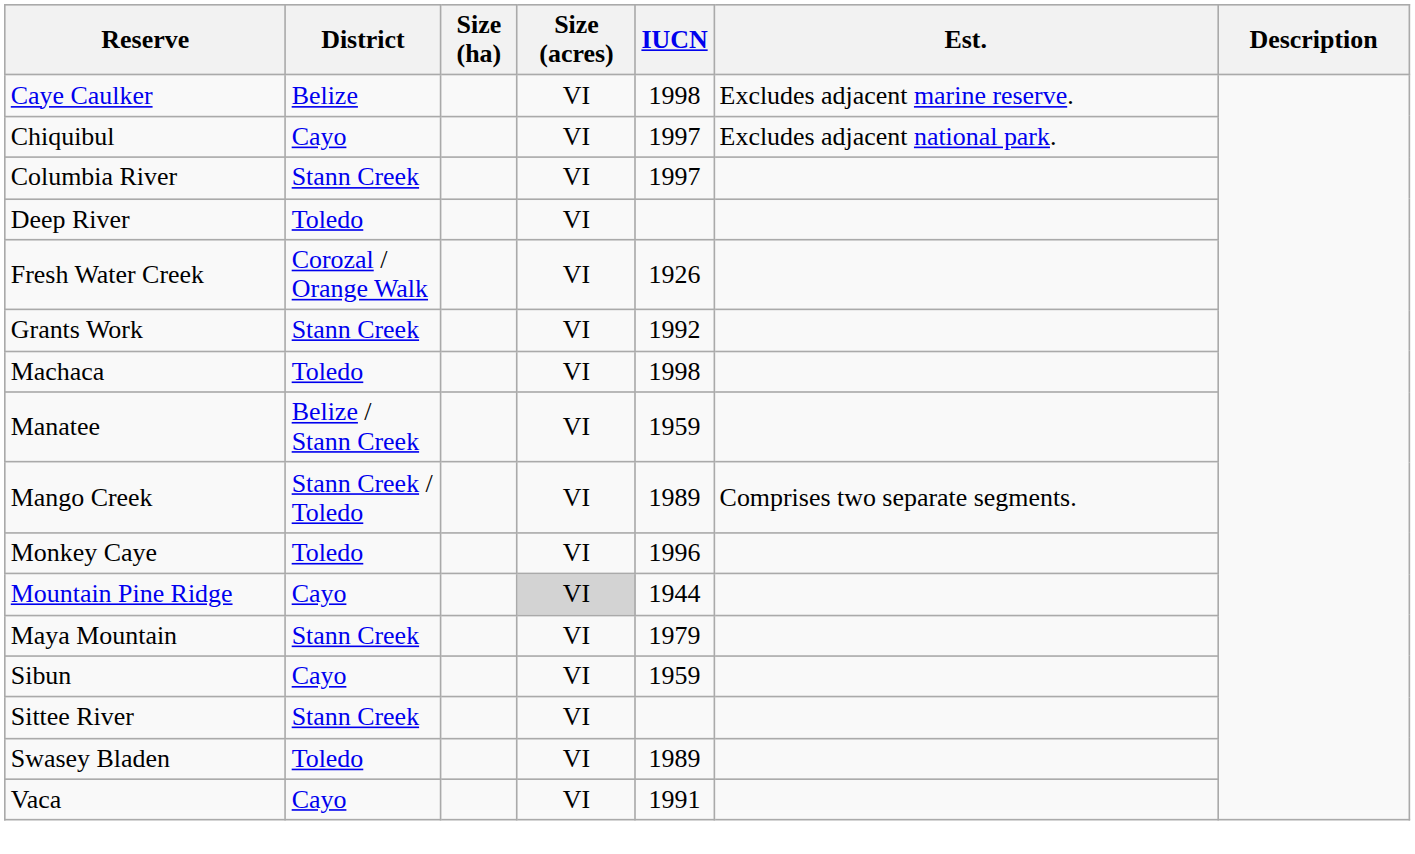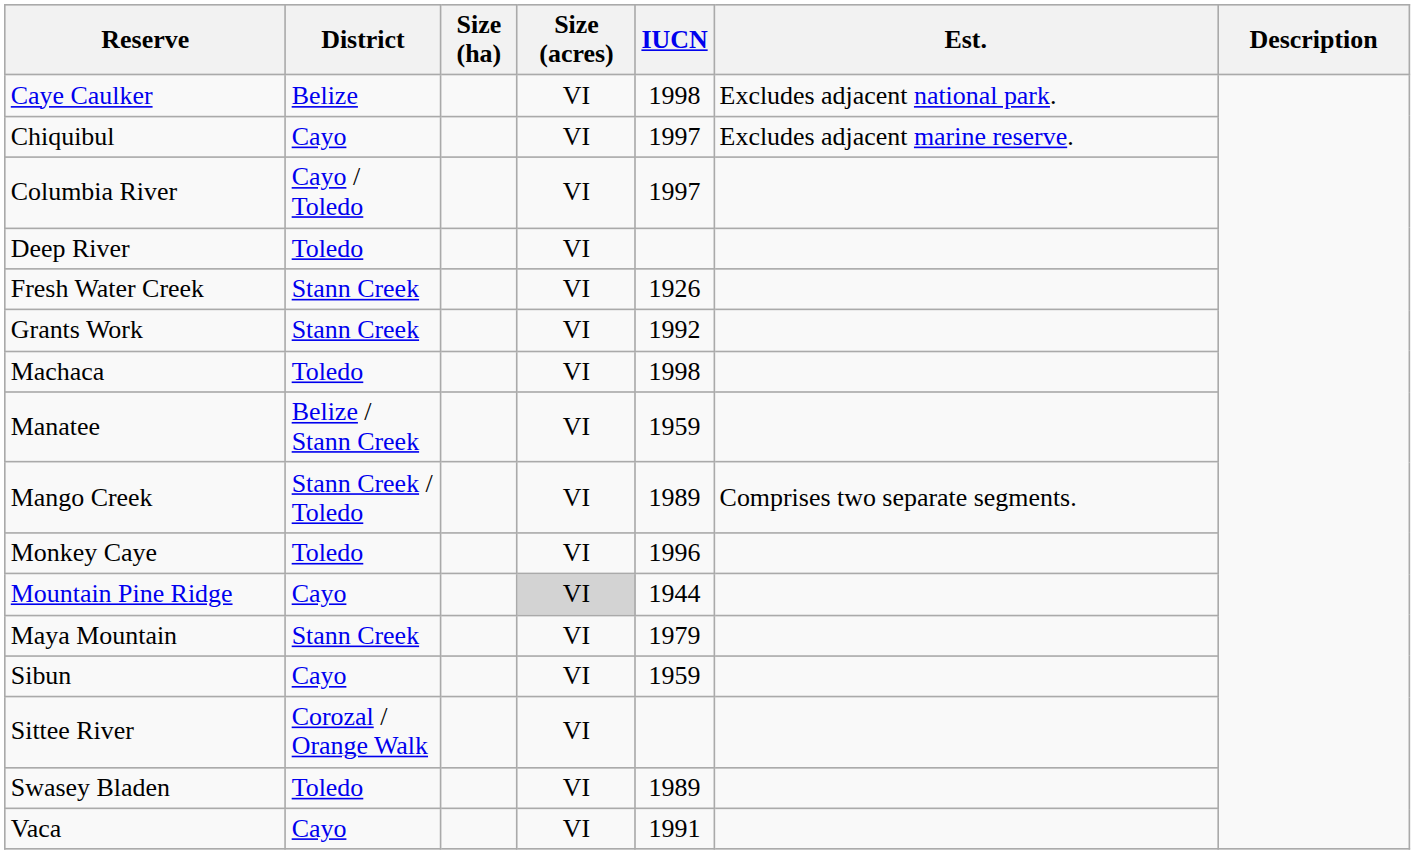 <table class="wikitable sortable">
 <tr>
 <th width="20%">Reserve</th>
 <th width="11%">District</th>
 <th>Size<br>(ha)</th>
 <th>Size<br>(acres)</th>
 <th width="4%"><a href='#'>IUCN</a></th>
 <th>Est.</th>
 <th class="unsortable">Description</th>
 </tr>
 <tr>
 <td><a href='#'>Caye Caulker</a></td>
 <td><a href='#'>Belize</a></td>
 <td></td>
 <td align="center">VI</td>
 <td align="center">1998</td>
-<td>Excludes adjacent <a href='#'>marine reserve</a>.</td>
+<td>Excludes adjacent <a href='#'>national park</a>.</td>
 </tr>
 <tr>
 <td>Chiquibul</td>
 <td><a href='#'>Cayo</a></td>
 <td></td>
 <td align="center">VI</td>
 <td align="center">1997</td>
-<td>Excludes adjacent <a href='#'>national park</a>.</td>
+<td>Excludes adjacent <a href='#'>marine reserve</a>.</td>
 </tr>
 <tr>
 <td>Columbia River</td>
-<td><a href='#'>Stann Creek</a></td>
+<td><a href='#'>Cayo</a> / <a href='#'>Toledo</a></td>
 <td></td>
 <td align="center">VI</td>
 <td align="center">1997</td>
 <td></td>
 </tr>
 <tr>
 <td>Deep River</td>
 <td><a href='#'>Toledo</a></td>
 <td></td>
 <td align="center">VI</td>
 <td align="center"></td>
 <td></td>
 </tr>
 <tr>
 <td>Fresh Water Creek</td>
-<td><a href='#'>Corozal</a> / <a href='#'>Orange Walk</a></td>
+<td><a href='#'>Stann Creek</a></td>
 <td></td>
 <td align="center">VI</td>
 <td align="center">1926</td>
 <td></td>
 </tr>
 <tr>
 <td>Grants Work</td>
 <td><a href='#'>Stann Creek</a></td>
 <td></td>
 <td align="center">VI</td>
 <td align="center">1992</td>
 <td></td>
 </tr>
 <tr>
 <td>Machaca</td>
 <td><a href='#'>Toledo</a></td>
 <td></td>
 <td align="center">VI</td>
 <td align="center">1998</td>
 <td></td>
 </tr>
 <tr>
 <td>Manatee</td>
 <td><a href='#'>Belize</a> / <a href='#'>Stann Creek</a></td>
 <td></td>
 <td align="center">VI</td>
 <td align="center">1959</td>
 <td></td>
 </tr>
 <tr>
 <td>Mango Creek</td>
 <td><a href='#'>Stann Creek</a> / <a href='#'>Toledo</a></td>
 <td></td>
 <td align="center">VI</td>
 <td align="center">1989</td>
 <td>Comprises two separate segments.</td>
 </tr>
 <tr>
 <td>Monkey Caye</td>
 <td><a href='#'>Toledo</a></td>
 <td></td>
 <td align="center">VI</td>
 <td align="center">1996</td>
 <td></td>
 </tr>
 <tr>
 <td><a href='#'>Mountain Pine Ridge</a></td>
 <td><a href='#'>Cayo</a></td>
 <td></td>
 <td align="center" style="background: lightgrey;">VI</td>
 <td align="center">1944</td>
 <td></td>
 </tr>
 <tr>
 <td>Maya Mountain</td>
 <td><a href='#'>Stann Creek</a></td>
 <td></td>
 <td align="center">VI</td>
 <td align="center">1979</td>
 <td></td>
 </tr>
 <tr>
 <td>Sibun</td>
 <td><a href='#'>Cayo</a></td>
 <td></td>
 <td align="center">VI</td>
 <td align="center">1959</td>
 <td></td>
 </tr>
 <tr>
 <td>Sittee River</td>
-<td><a href='#'>Stann Creek</a></td>
+<td><a href='#'>Corozal</a> / <a href='#'>Orange Walk</a></td>
 <td></td>
 <td align="center">VI</td>
 <td align="center"></td>
 <td></td>
 </tr>
 <tr>
 <td>Swasey Bladen</td>
 <td><a href='#'>Toledo</a></td>
 <td></td>
 <td align="center">VI</td>
 <td align="center">1989</td>
 <td></td>
 </tr>
 <tr>
 <td>Vaca</td>
 <td><a href='#'>Cayo</a></td>
 <td></td>
 <td align="center">VI</td>
 <td align="center">1991</td>
 <td></td>
 </tr>
 </table>
